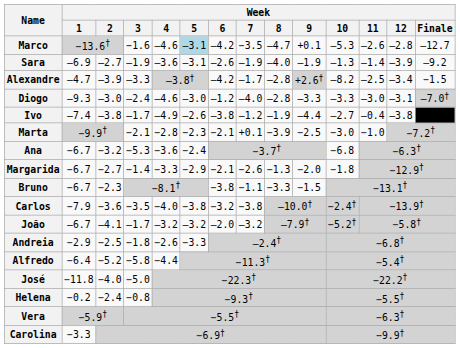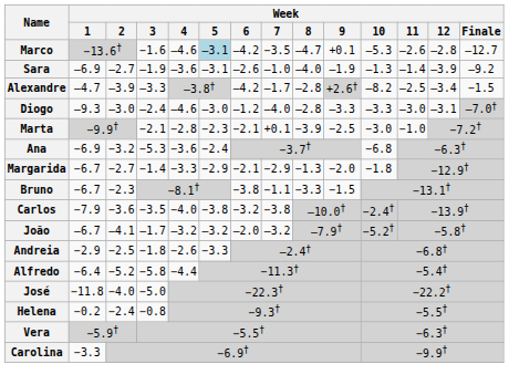 <table class="wikitable plainrowheaders" style="text-align:center">
 <tr>
 <th scope="col" rowspan="2">Name</th>
 <th scope="col" colspan="13">Week</th>
 </tr>
 <tr>
 <th scope="col">1</th>
 <th scope="col">2</th>
 <th scope="col">3</th>
 <th scope="col">4</th>
 <th scope="col">5</th>
 <th scope="col">6</th>
 <th scope="col">7</th>
 <th scope="col">8</th>
 <th scope="col">9</th>
 <th scope="col">10</th>
 <th scope="col">11</th>
 <th scope="col">12</th>
 <th scope="col">Finale</th>
 </tr>
 <tr>
 <th scope="row"><strong>Marco</strong></th>
 <td colspan="2" bgcolor="lightgray">−13.6<sup>†</sup></td>
 <td>−1.6</td>
 <td>–4.6</td>
 <td style="background: lightblue;">–3.1</td>
 <td>–4.2</td>
 <td>−3.5</td>
 <td>–4.7</td>
 <td>+0.1</td>
 <td>–5.3</td>
 <td>–2.6</td>
 <td>–2.8</td>
 <td>–12.7</td>
 </tr>
 <tr>
 <th scope="row"><strong>Sara</strong></th>
 <td>–6.9</td>
 <td>–2.7</td>
 <td>–1.9</td>
 <td>–3.6</td>
 <td>–3.1</td>
 <td>–2.6</td>
-<td>–1.9</td>
+<td>–1.0</td>
 <td>–4.0</td>
 <td>–1.9</td>
 <td>–1.3</td>
 <td>–1.4</td>
 <td>–3.9</td>
 <td>–9.2</td>
 </tr>
 <tr>
 <th scope="row"><strong>Alexandre</strong></th>
 <td>–4.7</td>
 <td>–3.9</td>
 <td>–3.3</td>
 <td colspan="2" bgcolor="lightgray">–3.8<sup>†</sup></td>
 <td>–4.2</td>
 <td>–1.7</td>
 <td>–2.8</td>
 <td bgcolor="lightgray">+2.6<sup>†</sup></td>
 <td>–8.2</td>
 <td>–2.5</td>
 <td>–3.4</td>
 <td>−1.5</td>
 </tr>
 <tr>
 <th scope="row"><strong>Diogo</strong></th>
 <td>–9.3</td>
 <td>–3.0</td>
 <td>–2.4</td>
 <td>–4.6</td>
 <td>–3.0</td>
 <td>–1.2</td>
 <td>–4.0</td>
 <td>–2.8</td>
 <td>–3.3</td>
 <td>–3.3</td>
 <td>–3.0</td>
 <td>–3.1</td>
 <td bgcolor="lightgray">–7.0<sup>†</sup></td>
 </tr>
 <tr>
-<th scope="row"><strong>Ivo</strong></th>
-<td>–7.4</td>
-<td>–3.8</td>
-<td>–1.7</td>
-<td>–4.9</td>
-<td>–2.6</td>
-<td>–3.8</td>
-<td>–1.2</td>
-<td>–1.9</td>
-<td>–4.4</td>
-<td>–2.7</td>
-<td>–0.4</td>
-<td>–3.8</td>
-<td bgcolor="black"></td>
-</tr>
-<tr>
 <th scope="row"><strong>Marta</strong></th>
 <td colspan="2" bgcolor="lightgray">−9.9<sup>†</sup></td>
 <td>−2.1</td>
 <td>−2.8</td>
 <td>−2.3</td>
 <td>−2.1</td>
 <td>+0.1</td>
 <td>−3.9</td>
 <td>−2.5</td>
 <td>−3.0</td>
 <td>−1.0</td>
 <td colspan="2" bgcolor="lightgray">−7.2<sup>†</sup></td>
 </tr>
 <tr>
 <th scope="row"><strong>Ana</strong></th>
-<td>−6.7</td>
+<td>−6.9</td>
 <td>−3.2</td>
 <td>−5.3</td>
 <td>−3.6</td>
 <td>−2.4</td>
 <td colspan="4" bgcolor="lightgray">−3.7<sup>†</sup></td>
 <td>−6.8</td>
 <td colspan="3" bgcolor="lightgray">−6.3<sup>†</sup></td>
 </tr>
 <tr>
 <th scope="row"><strong>Margarida</strong></th>
 <td>−6.7</td>
 <td>−2.7</td>
 <td>−1.4</td>
 <td>−3.3</td>
 <td>−2.9</td>
 <td>−2.1</td>
-<td>−2.6</td>
+<td>−2.9</td>
 <td>−1.3</td>
 <td>−2.0</td>
 <td>−1.8</td>
 <td colspan="3" bgcolor="lightgray">−12.9<sup>†</sup></td>
 </tr>
 <tr>
 <th scope="row"><strong>Bruno</strong></th>
 <td>−6.7</td>
 <td>−2.3</td>
 <td colspan="3" bgcolor="lightgray">−8.1<sup>†</sup></td>
 <td>−3.8</td>
 <td>−1.1</td>
 <td>−3.3</td>
 <td>−1.5</td>
 <td colspan="4" bgcolor="lightgray">−13.1<sup>†</sup></td>
 </tr>
 <tr>
 <th scope="row"><strong>Carlos</strong></th>
 <td>−7.9</td>
 <td>−3.6</td>
 <td>−3.5</td>
 <td>−4.0</td>
 <td>−3.8</td>
 <td>−3.2</td>
 <td>−3.8</td>
 <td colspan="2" bgcolor="lightgray">–10.0<sup>†</sup></td>
 <td bgcolor="lightgray">−2.4<sup>†</sup></td>
 <td colspan="3" bgcolor="lightgray">−13.9<sup>†</sup></td>
 </tr>
 <tr>
 <th scope="row"><strong>João</strong></th>
 <td>–6.7</td>
 <td>–4.1</td>
 <td>–1.7</td>
 <td>–3.2</td>
 <td>–3.2</td>
 <td>–2.0</td>
 <td>–3.2</td>
 <td colspan="2" bgcolor="lightgray">–7.9<sup>†</sup></td>
 <td bgcolor="lightgray">−5.2<sup>†</sup></td>
 <td colspan="3" bgcolor="lightgray">−5.8<sup>†</sup></td>
 </tr>
 <tr>
 <th scope="row"><strong>Andreia</strong></th>
 <td>−2.9</td>
 <td>−2.5</td>
 <td>−1.8</td>
 <td>−2.6</td>
 <td>−3.3</td>
 <td colspan="4" bgcolor="lightgray">–2.4<sup>†</sup></td>
 <td colspan="4" bgcolor="lightgray">−6.8<sup>†</sup></td>
 </tr>
 <tr>
 <th scope="row"><strong>Alfredo</strong></th>
 <td>−6.4</td>
 <td>−5.2</td>
 <td>−5.8</td>
 <td>−4.4</td>
 <td colspan="5" bgcolor="lightgray">−11.3<sup>†</sup></td>
 <td colspan="4" bgcolor="lightgray">−5.4<sup>†</sup></td>
 </tr>
 <tr>
 <th scope="row"><strong>José</strong></th>
 <td>−11.8</td>
 <td>−4.0</td>
 <td>−5.0</td>
 <td colspan="6" bgcolor="lightgray">−22.3<sup>†</sup></td>
 <td colspan="4" bgcolor="lightgray">−22.2<sup>†</sup></td>
 </tr>
 <tr>
 <th scope="row"><strong>Helena</strong></th>
 <td>−0.2</td>
 <td>−2.4</td>
 <td>−0.8</td>
 <td colspan="6" bgcolor="lightgray">−9.3<sup>†</sup></td>
 <td colspan="4" bgcolor="lightgray">−5.5<sup>†</sup></td>
 </tr>
 <tr>
 <th scope="row"><strong>Vera</strong></th>
 <td colspan="2" bgcolor="lightgray">−5.9<sup>†</sup></td>
 <td colspan="7" bgcolor="lightgray">−5.5<sup>†</sup></td>
 <td colspan="4" bgcolor="lightgray">−6.3<sup>†</sup></td>
 </tr>
 <tr>
 <th scope="row"><strong>Carolina</strong></th>
 <td>−3.3</td>
 <td colspan="8" bgcolor="lightgray">−6.9<sup>†</sup></td>
 <td colspan="4" bgcolor="lightgray">−9.9<sup>†</sup></td>
 </tr>
 </table>
